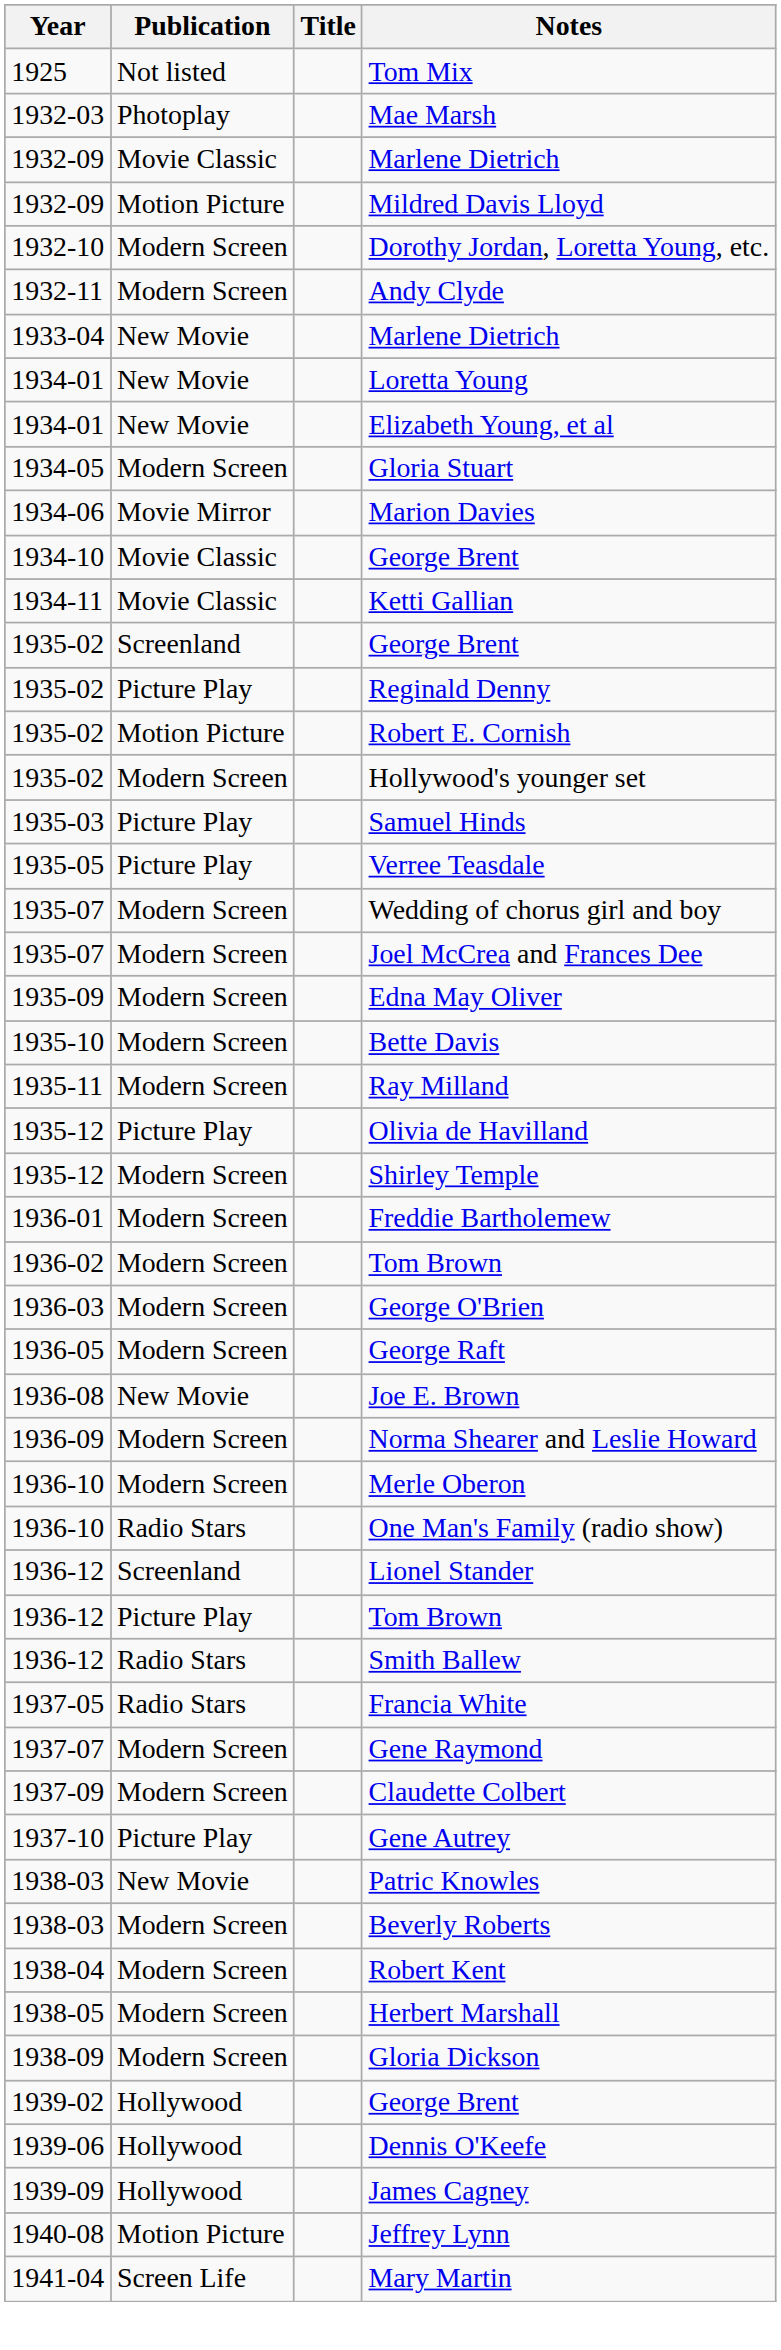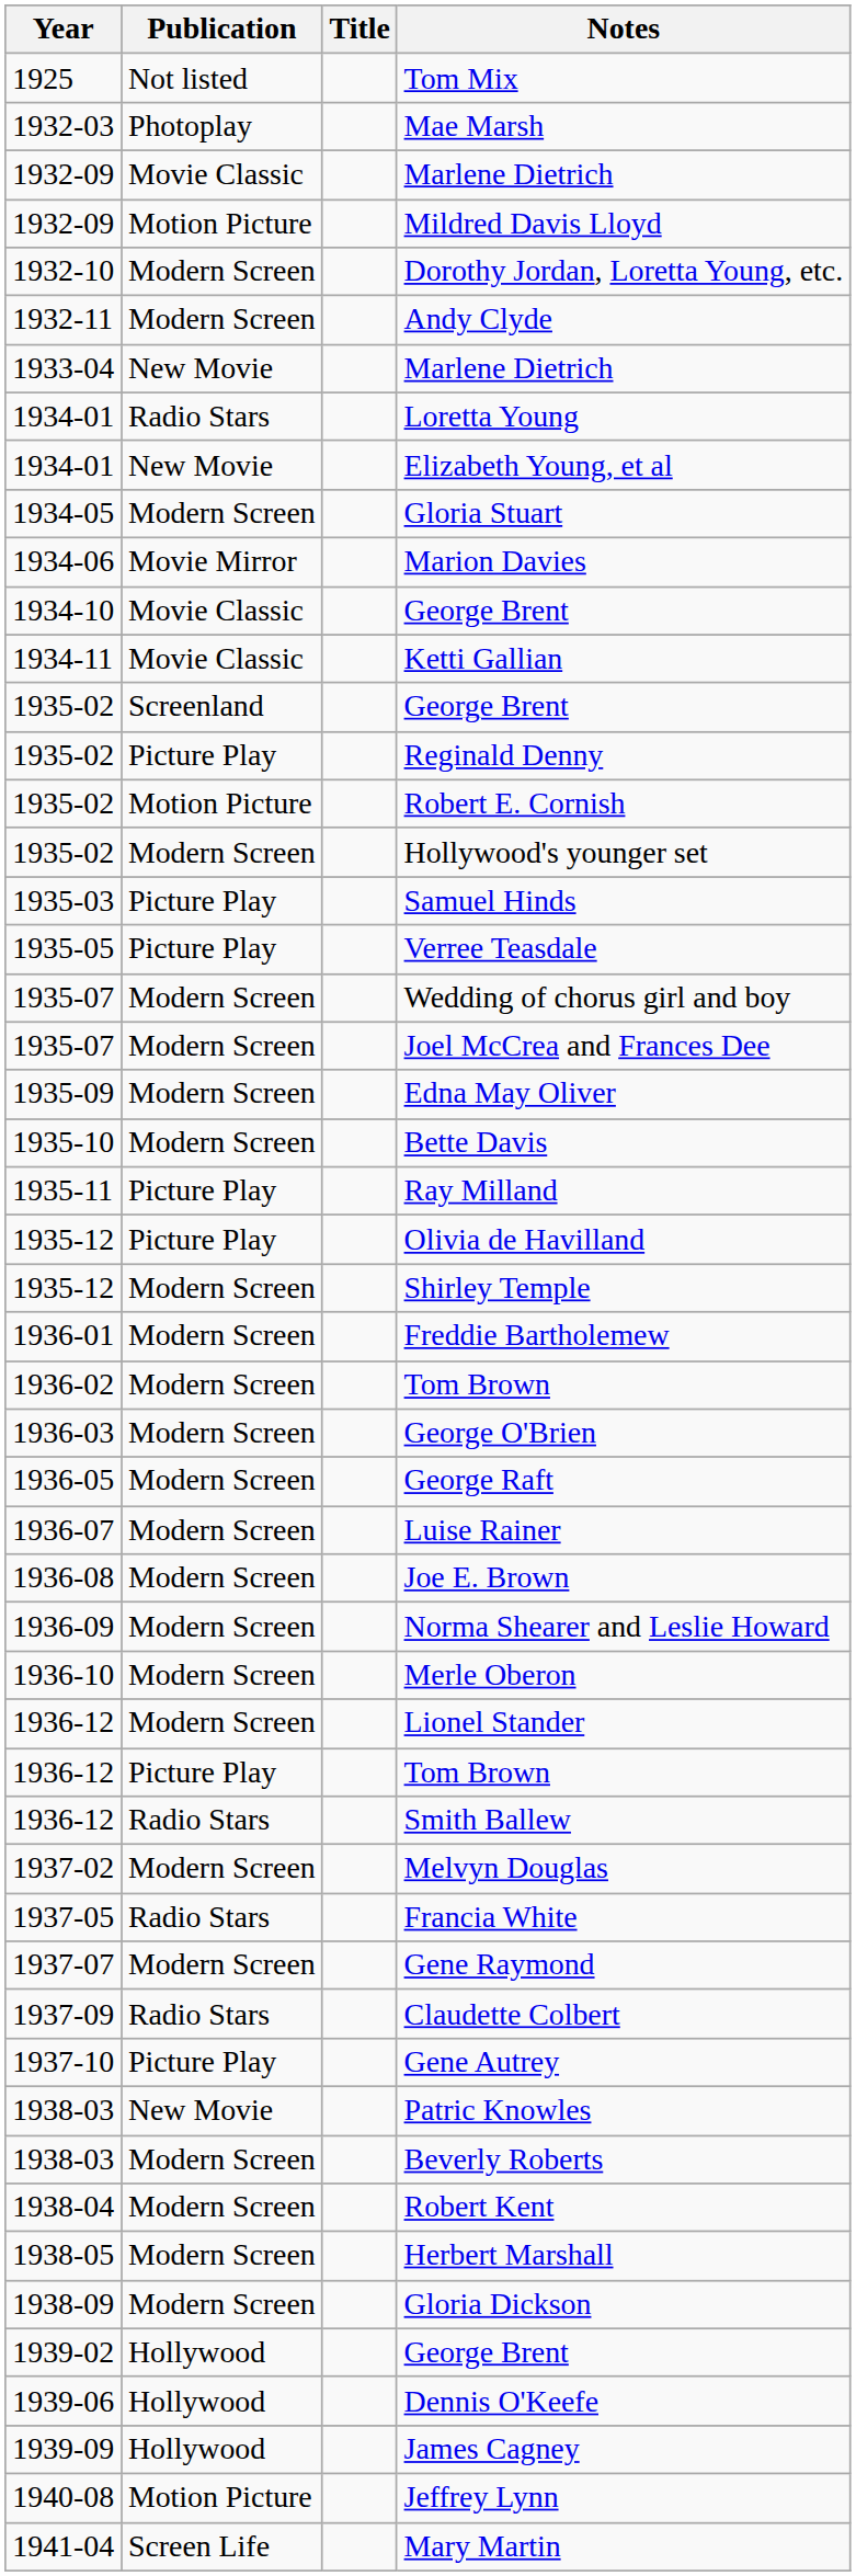 <table class="wikitable">
 <tr>
 <th>Year</th>
 <th>Publication</th>
 <th>Title</th>
 <th>Notes</th>
 </tr>
 <tr>
 <td>1925</td>
 <td>Not listed</td>
 <td></td>
 <td><a href='#'>Tom Mix</a></td>
 </tr>
 <tr>
 <td>1932-03</td>
 <td>Photoplay</td>
 <td></td>
 <td><a href='#'>Mae Marsh</a></td>
 </tr>
 <tr>
 <td>1932-09</td>
 <td>Movie Classic</td>
 <td></td>
 <td><a href='#'>Marlene Dietrich</a></td>
 </tr>
 <tr>
 <td>1932-09</td>
 <td>Motion Picture</td>
 <td></td>
 <td><a href='#'>Mildred Davis Lloyd</a></td>
 </tr>
 <tr>
 <td>1932-10</td>
 <td>Modern Screen</td>
 <td></td>
 <td><a href='#'>Dorothy Jordan</a>, <a href='#'>Loretta Young</a>, etc.</td>
 </tr>
 <tr>
 <td>1932-11</td>
 <td>Modern Screen</td>
 <td></td>
 <td><a href='#'>Andy Clyde</a></td>
 </tr>
 <tr>
 <td>1933-04</td>
 <td>New Movie</td>
 <td></td>
 <td><a href='#'>Marlene Dietrich</a></td>
 </tr>
 <tr>
 <td>1934-01</td>
-<td>New Movie</td>
+<td>Radio Stars</td>
 <td></td>
 <td><a href='#'>Loretta Young</a></td>
 </tr>
 <tr>
 <td>1934-01</td>
 <td>New Movie</td>
 <td></td>
 <td><a href='#'>Elizabeth Young, et al</a></td>
 </tr>
 <tr>
 <td>1934-05</td>
 <td>Modern Screen</td>
 <td></td>
 <td><a href='#'>Gloria Stuart</a></td>
 </tr>
 <tr>
 <td>1934-06</td>
 <td>Movie Mirror</td>
 <td></td>
 <td><a href='#'>Marion Davies</a></td>
 </tr>
 <tr>
 <td>1934-10</td>
 <td>Movie Classic</td>
 <td></td>
 <td><a href='#'>George Brent</a></td>
 </tr>
 <tr>
 <td>1934-11</td>
 <td>Movie Classic</td>
 <td></td>
 <td><a href='#'>Ketti Gallian</a></td>
 </tr>
 <tr>
 <td>1935-02</td>
 <td>Screenland</td>
 <td></td>
 <td><a href='#'>George Brent</a></td>
 </tr>
 <tr>
 <td>1935-02</td>
 <td>Picture Play</td>
 <td></td>
 <td><a href='#'>Reginald Denny</a></td>
 </tr>
 <tr>
 <td>1935-02</td>
 <td>Motion Picture</td>
 <td></td>
 <td><a href='#'>Robert E. Cornish</a></td>
 </tr>
 <tr>
 <td>1935-02</td>
 <td>Modern Screen</td>
 <td></td>
 <td>Hollywood's younger set</td>
 </tr>
 <tr>
 <td>1935-03</td>
 <td>Picture Play</td>
 <td></td>
 <td><a href='#'>Samuel Hinds</a></td>
 </tr>
 <tr>
 <td>1935-05</td>
 <td>Picture Play</td>
 <td></td>
 <td><a href='#'>Verree Teasdale</a></td>
 </tr>
 <tr>
 <td>1935-07</td>
 <td>Modern Screen</td>
 <td></td>
 <td>Wedding of chorus girl and boy</td>
 </tr>
 <tr>
 <td>1935-07</td>
 <td>Modern Screen</td>
 <td></td>
 <td><a href='#'>Joel McCrea</a> and <a href='#'>Frances Dee</a></td>
 </tr>
 <tr>
 <td>1935-09</td>
 <td>Modern Screen</td>
 <td></td>
 <td><a href='#'>Edna May Oliver</a></td>
 </tr>
 <tr>
 <td>1935-10</td>
 <td>Modern Screen</td>
 <td></td>
 <td><a href='#'>Bette Davis</a></td>
 </tr>
 <tr>
 <td>1935-11</td>
-<td>Modern Screen</td>
+<td>Picture Play</td>
 <td></td>
 <td><a href='#'>Ray Milland</a></td>
 </tr>
 <tr>
 <td>1935-12</td>
 <td>Picture Play</td>
 <td></td>
 <td><a href='#'>Olivia de Havilland</a></td>
 </tr>
 <tr>
 <td>1935-12</td>
 <td>Modern Screen</td>
 <td></td>
 <td><a href='#'>Shirley Temple</a></td>
 </tr>
 <tr>
 <td>1936-01</td>
 <td>Modern Screen</td>
 <td></td>
 <td><a href='#'>Freddie Bartholemew</a></td>
 </tr>
 <tr>
 <td>1936-02</td>
 <td>Modern Screen</td>
 <td></td>
 <td><a href='#'>Tom Brown</a></td>
 </tr>
 <tr>
 <td>1936-03</td>
 <td>Modern Screen</td>
 <td></td>
 <td><a href='#'>George O'Brien</a></td>
 </tr>
 <tr>
 <td>1936-05</td>
 <td>Modern Screen</td>
 <td></td>
 <td><a href='#'>George Raft</a></td>
 </tr>
 <tr>
+<td>1936-07</td>
+<td>Modern Screen</td>
+<td></td>
+<td><a href='#'>Luise Rainer</a></td>
+</tr>
+<tr>
 <td>1936-08</td>
-<td>New Movie</td>
+<td>Modern Screen</td>
 <td></td>
 <td><a href='#'>Joe E. Brown</a></td>
 </tr>
 <tr>
 <td>1936-09</td>
 <td>Modern Screen</td>
 <td></td>
 <td><a href='#'>Norma Shearer</a> and <a href='#'>Leslie Howard</a></td>
 </tr>
 <tr>
 <td>1936-10</td>
 <td>Modern Screen</td>
 <td></td>
 <td><a href='#'>Merle Oberon</a></td>
 </tr>
 <tr>
-<td>1936-10</td>
-<td>Radio Stars</td>
-<td></td>
-<td><a href='#'>One Man's Family</a> (radio show)</td>
-</tr>
-<tr>
 <td>1936-12</td>
-<td>Screenland</td>
+<td>Modern Screen</td>
 <td></td>
 <td><a href='#'>Lionel Stander</a></td>
 </tr>
 <tr>
 <td>1936-12</td>
 <td>Picture Play</td>
 <td></td>
 <td><a href='#'>Tom Brown</a></td>
 </tr>
 <tr>
 <td>1936-12</td>
 <td>Radio Stars</td>
 <td></td>
 <td><a href='#'>Smith Ballew</a></td>
 </tr>
 <tr>
+<td>1937-02</td>
+<td>Modern Screen</td>
+<td></td>
+<td><a href='#'>Melvyn Douglas</a></td>
+</tr>
+<tr>
 <td>1937-05</td>
 <td>Radio Stars</td>
 <td></td>
 <td><a href='#'>Francia White</a></td>
 </tr>
 <tr>
 <td>1937-07</td>
 <td>Modern Screen</td>
 <td></td>
 <td><a href='#'>Gene Raymond</a></td>
 </tr>
 <tr>
 <td>1937-09</td>
-<td>Modern Screen</td>
+<td>Radio Stars</td>
 <td></td>
 <td><a href='#'>Claudette Colbert</a></td>
 </tr>
 <tr>
 <td>1937-10</td>
 <td>Picture Play</td>
 <td></td>
 <td><a href='#'>Gene Autrey</a></td>
 </tr>
 <tr>
 <td>1938-03</td>
 <td>New Movie</td>
 <td></td>
 <td><a href='#'>Patric Knowles</a></td>
 </tr>
 <tr>
 <td>1938-03</td>
 <td>Modern Screen</td>
 <td></td>
 <td><a href='#'>Beverly Roberts</a></td>
 </tr>
 <tr>
 <td>1938-04</td>
 <td>Modern Screen</td>
 <td></td>
 <td><a href='#'>Robert Kent</a></td>
 </tr>
 <tr>
 <td>1938-05</td>
 <td>Modern Screen</td>
 <td></td>
 <td><a href='#'>Herbert Marshall</a></td>
 </tr>
 <tr>
 <td>1938-09</td>
 <td>Modern Screen</td>
 <td></td>
 <td><a href='#'>Gloria Dickson</a></td>
 </tr>
 <tr>
 <td>1939-02</td>
 <td>Hollywood</td>
 <td></td>
 <td><a href='#'>George Brent</a></td>
 </tr>
 <tr>
 <td>1939-06</td>
 <td>Hollywood</td>
 <td></td>
 <td><a href='#'>Dennis O'Keefe</a></td>
 </tr>
 <tr>
 <td>1939-09</td>
 <td>Hollywood</td>
 <td></td>
 <td><a href='#'>James Cagney</a></td>
 </tr>
 <tr>
 <td>1940-08</td>
 <td>Motion Picture</td>
 <td></td>
 <td><a href='#'>Jeffrey Lynn</a></td>
 </tr>
 <tr>
 <td>1941-04</td>
 <td>Screen Life</td>
 <td></td>
 <td><a href='#'>Mary Martin</a></td>
 </tr>
 </table>
